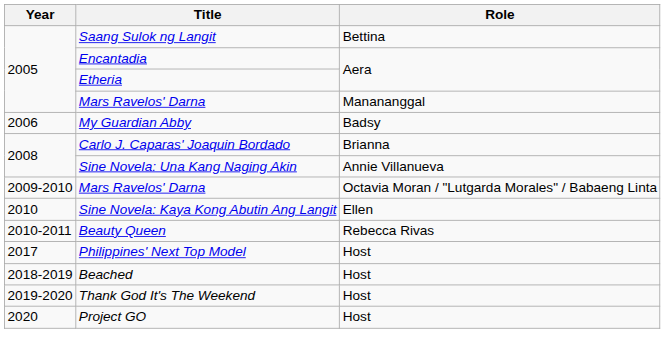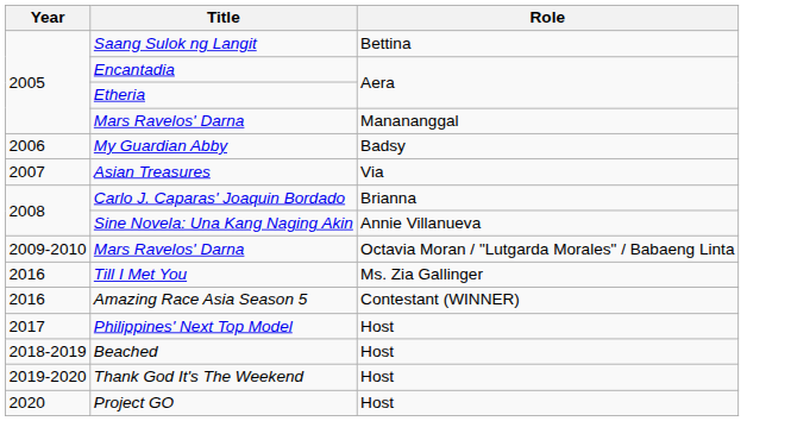 <table class="wikitable">
 <tr>
 <th>Year</th>
 <th>Title</th>
 <th>Role</th>
 </tr>
 <tr>
 <td rowspan="4">2005</td>
 <td><em><a href='#'>Saang Sulok ng Langit</a></em></td>
 <td>Bettina</td>
 </tr>
 <tr>
 <td><em><a href='#'>Encantadia</a></em></td>
 <td rowspan="2">Aera</td>
 </tr>
 <tr>
 <td><a href='#'><em>Etheria</em></a></td>
 </tr>
 <tr>
 <td><em><a href='#'>Mars Ravelos' Darna</a></em></td>
 <td>Manananggal</td>
 </tr>
 <tr>
 <td>2006</td>
 <td><em><a href='#'>My Guardian Abby</a></em></td>
 <td>Badsy</td>
 </tr>
 <tr>
+<td>2007</td>
+<td><em><a href='#'>Asian Treasures</a></em></td>
+<td>Via</td>
+</tr>
+<tr>
 <td rowspan="2">2008</td>
 <td><em><a href='#'>Carlo J. Caparas' Joaquin Bordado</a></em></td>
 <td>Brianna</td>
 </tr>
 <tr>
 <td><em><a href='#'>Sine Novela: Una Kang Naging Akin</a></em></td>
 <td>Annie Villanueva</td>
 </tr>
 <tr>
 <td>2009-2010</td>
 <td><em><a href='#'>Mars Ravelos' Darna</a></em></td>
 <td>Octavia Moran / "Lutgarda Morales" / Babaeng Linta</td>
 </tr>
 <tr>
-<td>2010</td>
-<td><em><a href='#'>Sine Novela: Kaya Kong Abutin Ang Langit</a></em></td>
-<td>Ellen</td>
+<td>2016</td>
+<td><em><a href='#'>Till I Met You</a></em></td>
+<td>Ms. Zia Gallinger</td>
 </tr>
 <tr>
-<td>2010-2011</td>
-<td><em><a href='#'>Beauty Queen</a></em></td>
-<td>Rebecca Rivas</td>
+<td>2016</td>
+<td><em>Amazing Race Asia Season 5</em></td>
+<td>Contestant (WINNER)</td>
 </tr>
 <tr>
 <td>2017</td>
 <td><em><a href='#'>Philippines' Next Top Model</a></em></td>
 <td>Host</td>
 </tr>
 <tr>
 <td>2018-2019</td>
 <td><em>Beached</em></td>
 <td>Host</td>
 </tr>
 <tr>
 <td>2019-2020</td>
 <td><em>Thank God It's The Weekend</em></td>
 <td>Host</td>
 </tr>
 <tr>
 <td>2020</td>
 <td><em>Project GO</em></td>
 <td>Host</td>
 </tr>
 </table>
